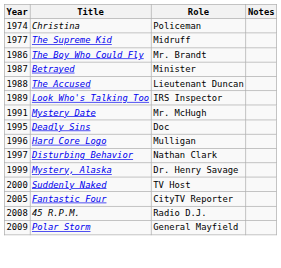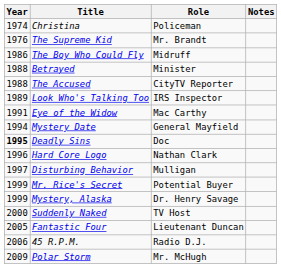 <table class="wikitable">
 <tr>
 <th>Year</th>
 <th>Title</th>
 <th>Role</th>
 <th>Notes</th>
 </tr>
 <tr>
 <td>1974</td>
 <td><em>Christina</em></td>
 <td>Policeman</td>
 <td></td>
 </tr>
 <tr>
-<td>1977</td>
+<td>1976</td>
 <td><em><a href='#'>The Supreme Kid</a></em></td>
-<td>Midruff</td>
+<td>Mr. Brandt</td>
 <td></td>
 </tr>
 <tr>
 <td>1986</td>
 <td><em><a href='#'>The Boy Who Could Fly</a></em></td>
-<td>Mr. Brandt</td>
+<td>Midruff</td>
 <td></td>
 </tr>
 <tr>
-<td>1987</td>
+<td>1988</td>
 <td><em><a href='#'>Betrayed</a></em></td>
 <td>Minister</td>
 <td></td>
 </tr>
 <tr>
 <td>1988</td>
 <td><em><a href='#'>The Accused</a></em></td>
-<td>Lieutenant Duncan</td>
+<td>CityTV Reporter</td>
 <td></td>
 </tr>
 <tr>
 <td>1989</td>
 <td><em><a href='#'>Look Who's Talking Too</a></em></td>
 <td>IRS Inspector</td>
 <td></td>
 </tr>
 <tr>
 <td>1991</td>
-<td><em><a href='#'>Mystery Date</a></em></td>
-<td>Mr. McHugh</td>
+<td><em><a href='#'>Eye of the Widow</a></em></td>
+<td>Mac Carthy</td>
 <td></td>
 </tr>
 <tr>
-<td>1995</td>
+<td>1994</td>
+<td><em><a href='#'>Mystery Date</a></em></td>
+<td>General Mayfield</td>
+<td></td>
+</tr>
+<tr>
+<td><strong>1995</strong></td>
 <td><em><a href='#'>Deadly Sins</a></em></td>
 <td>Doc</td>
 <td></td>
 </tr>
 <tr>
 <td>1996</td>
 <td><em><a href='#'>Hard Core Logo</a></em></td>
-<td>Mulligan</td>
+<td>Nathan Clark</td>
 <td></td>
 </tr>
 <tr>
 <td>1997</td>
 <td><em><a href='#'>Disturbing Behavior</a></em></td>
-<td>Nathan Clark</td>
+<td>Mulligan</td>
+<td></td>
+</tr>
+<tr>
+<td>1999</td>
+<td><em><a href='#'>Mr. Rice's Secret</a></em></td>
+<td>Potential Buyer</td>
 <td></td>
 </tr>
 <tr>
 <td>1999</td>
 <td><em><a href='#'>Mystery, Alaska</a></em></td>
 <td>Dr. Henry Savage</td>
 <td></td>
 </tr>
 <tr>
 <td>2000</td>
 <td><em><a href='#'>Suddenly Naked</a></em></td>
 <td>TV Host</td>
 <td></td>
 </tr>
 <tr>
 <td>2005</td>
 <td><em><a href='#'>Fantastic Four</a></em></td>
-<td>CityTV Reporter</td>
+<td>Lieutenant Duncan</td>
 <td></td>
 </tr>
 <tr>
-<td>2008</td>
+<td>2006</td>
 <td><em>45 R.P.M.</em></td>
 <td>Radio D.J.</td>
 <td></td>
 </tr>
 <tr>
 <td>2009</td>
 <td><em><a href='#'>Polar Storm</a></em></td>
-<td>General Mayfield</td>
+<td>Mr. McHugh</td>
 <td></td>
 </tr>
 </table>
